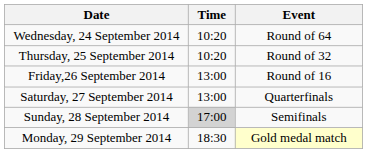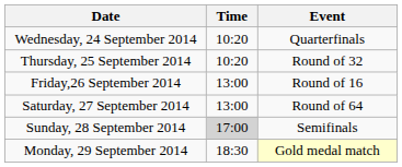 <table class = "wikitable" style="text-align:center;">
 <tr>
 <th width=220>Date</th>
 <th width=50>Time</th>
 <th width=150>Event</th>
 </tr>
 <tr>
 <td>Wednesday, 24 September 2014</td>
 <td>10:20</td>
-<td>Round of 64</td>
+<td>Quarterfinals</td>
 </tr>
 <tr>
 <td>Thursday, 25 September 2014</td>
 <td>10:20</td>
 <td>Round of 32</td>
 </tr>
 <tr>
 <td>Friday,26 September 2014</td>
 <td>13:00</td>
 <td>Round of 16</td>
 </tr>
 <tr>
 <td>Saturday, 27 September 2014</td>
 <td>13:00</td>
-<td>Quarterfinals</td>
+<td>Round of 64</td>
 </tr>
 <tr>
 <td>Sunday, 28 September 2014</td>
 <td style="background: lightgrey;">17:00</td>
 <td>Semifinals</td>
 </tr>
 <tr>
 <td>Monday, 29 September 2014</td>
 <td>18:30</td>
 <td bgcolor=ffffcc>Gold medal match</td>
 </tr>
 </table>
